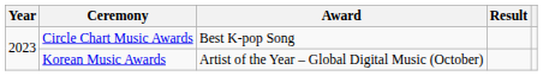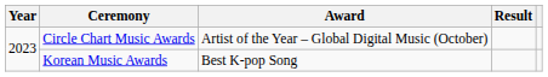 <table class="wikitable plainrowheaders">
 <tr>
 <th scope="col">Year</th>
 <th scope="col">Ceremony </th>
 <th scope="col">Award </th>
 <th scope="col">Result</th>
 <th scope="col" class="unsortable"></th>
 </tr>
 <tr>
 <td rowspan="2" scope="row">2023</td>
 <td><a href='#'>Circle Chart Music Awards</a></td>
-<td style="text-align:left">Best K-pop Song</td>
+<td>Artist of the Year – Global Digital Music (October)</td>
 <td></td>
 <td style="text-align:center"></td>
 </tr>
 <tr>
 <td><a href='#'>Korean Music Awards</a></td>
-<td>Artist of the Year – Global Digital Music (October)</td>
+<td style="text-align:left">Best K-pop Song</td>
 <td></td>
 <td style="text-align:center"></td>
 </tr>
 </table>
